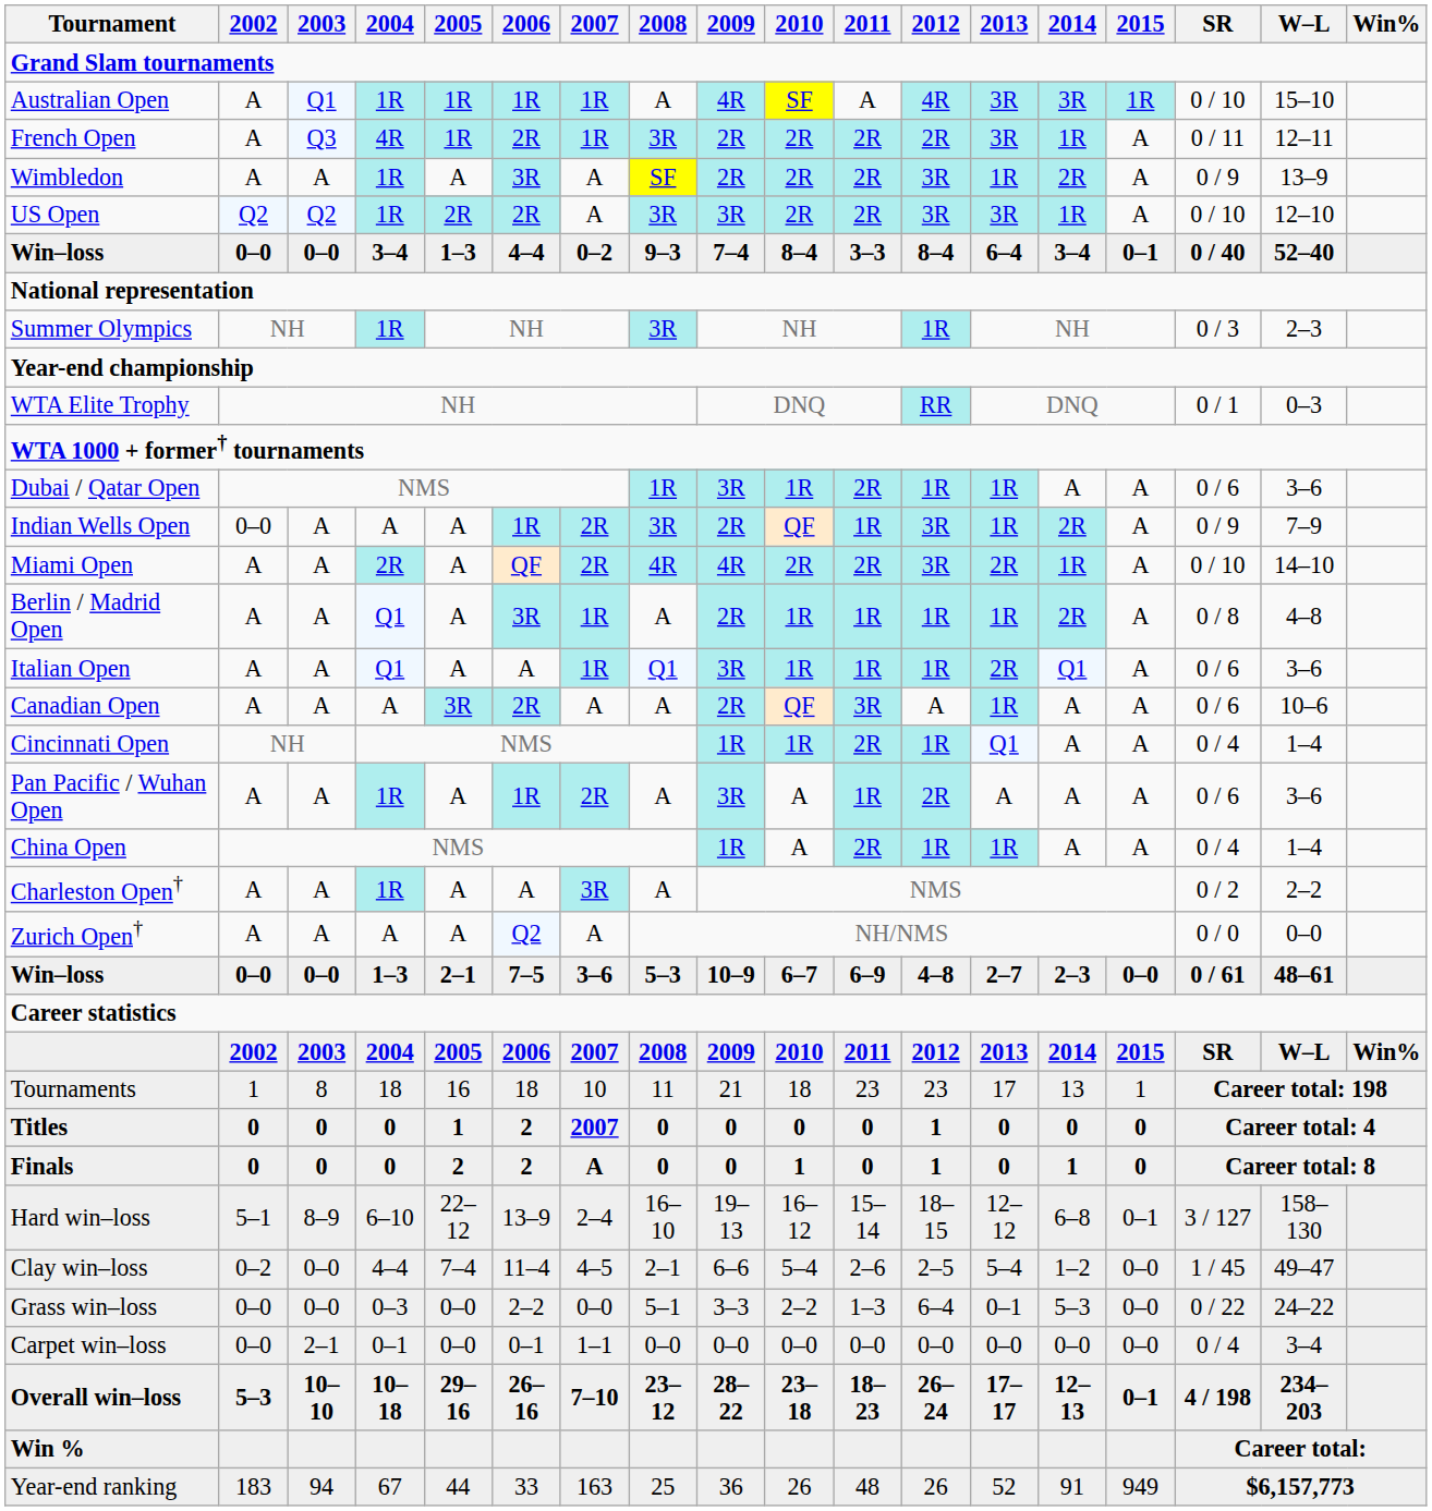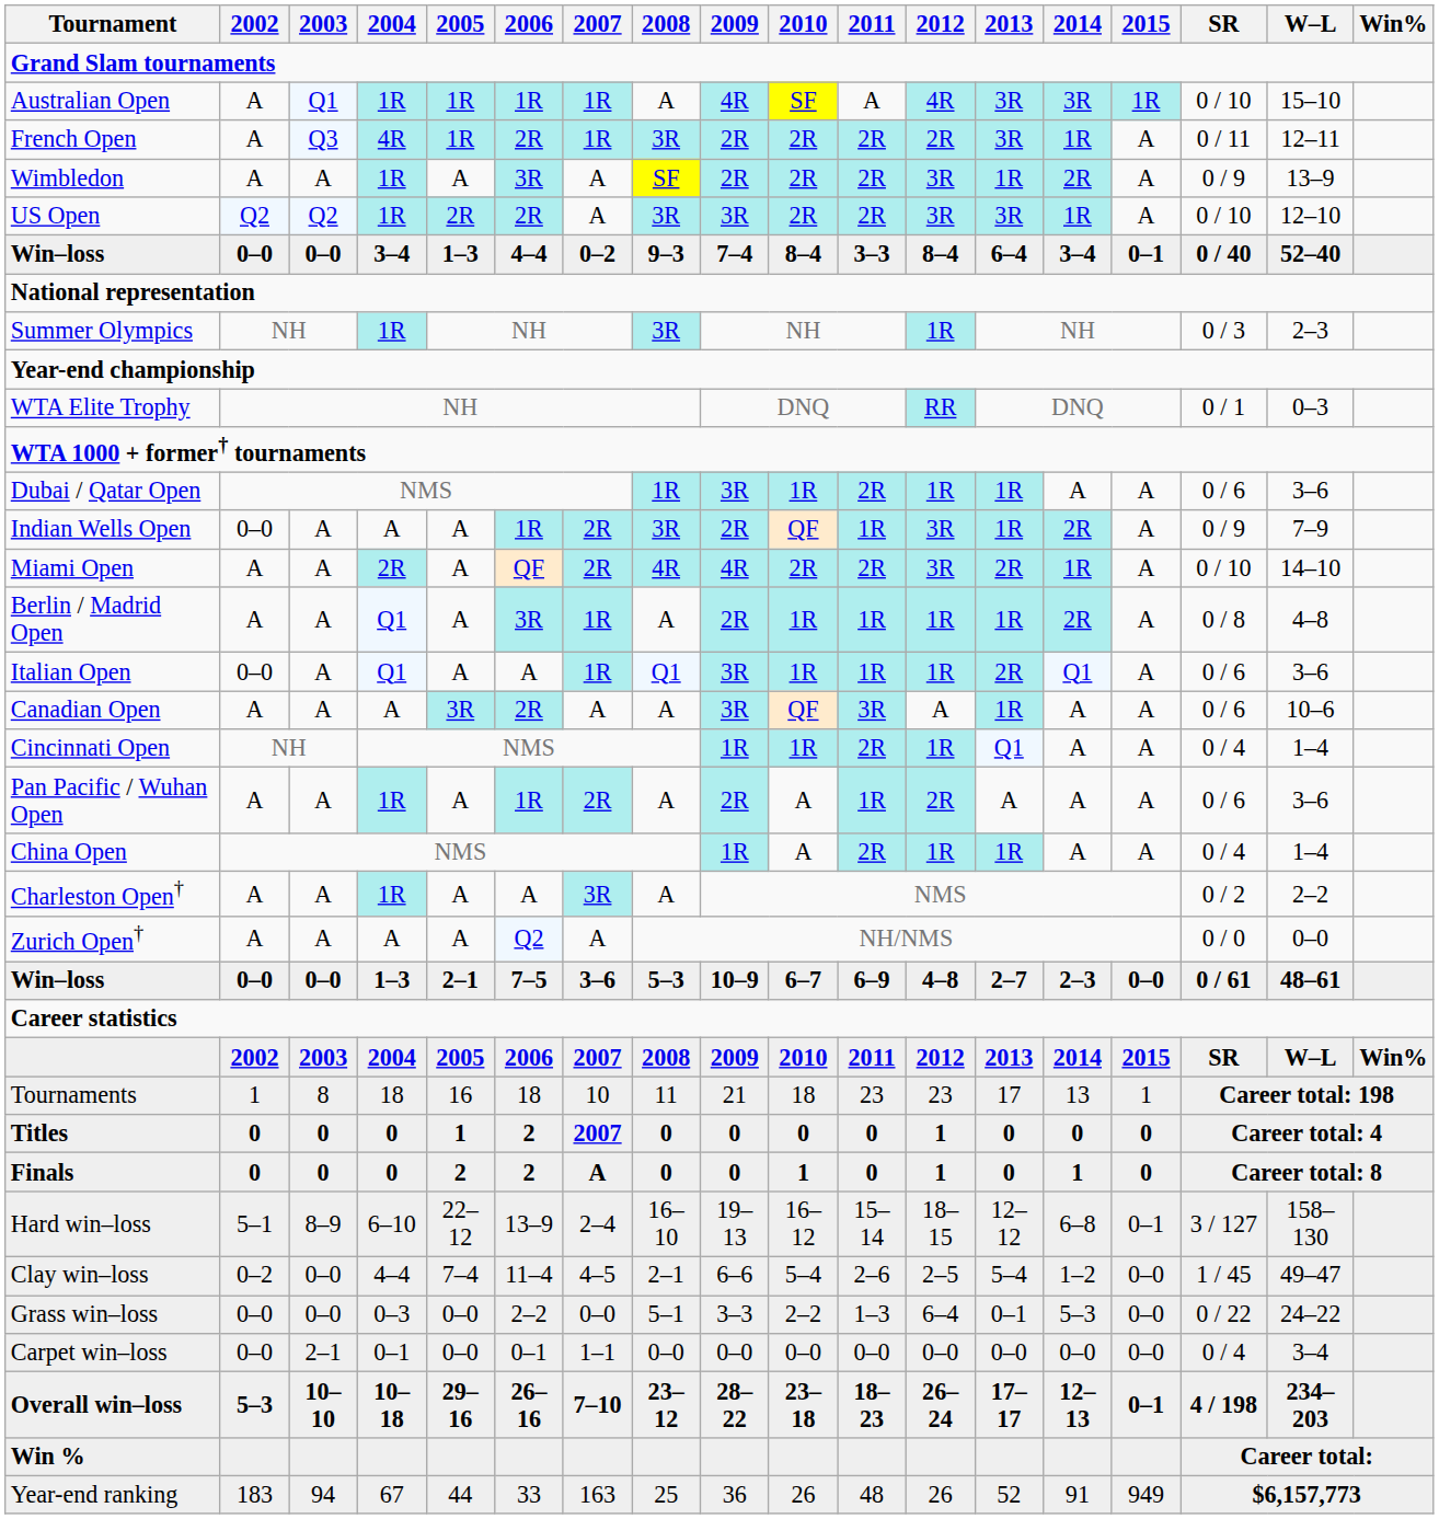 <table class="wikitable nowrap" style="text-align:center;">
 <tr>
 <th width="135">Tournament</th>
 <th width="38"><a href='#'>2002</a></th>
 <th width="38"><a href='#'>2003</a></th>
 <th width="38"><a href='#'>2004</a></th>
 <th width="38"><a href='#'>2005</a></th>
 <th width="38"><a href='#'>2006</a></th>
 <th width="38"><a href='#'>2007</a></th>
 <th width="38"><a href='#'>2008</a></th>
 <th width="38"><a href='#'>2009</a></th>
 <th width="38"><a href='#'>2010</a></th>
 <th width="38"><a href='#'>2011</a></th>
 <th width="38"><a href='#'>2012</a></th>
 <th width="38"><a href='#'>2013</a></th>
 <th width="38"><a href='#'>2014</a></th>
 <th width="38"><a href='#'>2015</a></th>
 <th width="50">SR</th>
 <th width="50">W–L</th>
 <th>Win%</th>
 </tr>
 <tr>
 <td colspan="18" style="text-align:left;"><strong><a href='#'>Grand Slam tournaments</a></strong></td>
 </tr>
 <tr>
 <td align="left"><a href='#'>Australian Open</a></td>
 <td>A</td>
 <td style="background:#f0f8ff;"><a href='#'>Q1</a></td>
 <td style="background:#afeeee;"><a href='#'>1R</a></td>
 <td style="background:#afeeee;"><a href='#'>1R</a></td>
 <td style="background:#afeeee;"><a href='#'>1R</a></td>
 <td style="background:#afeeee;"><a href='#'>1R</a></td>
 <td>A</td>
 <td style="background:#afeeee;"><a href='#'>4R</a></td>
 <td style="background:yellow;"><a href='#'>SF</a></td>
 <td>A</td>
 <td style="background:#afeeee;"><a href='#'>4R</a></td>
 <td style="background:#afeeee;"><a href='#'>3R</a></td>
 <td style="background:#afeeee;"><a href='#'>3R</a></td>
 <td style="background:#afeeee;"><a href='#'>1R</a></td>
 <td>0 / 10</td>
 <td>15–10</td>
 <td></td>
 </tr>
 <tr>
 <td align="left"><a href='#'>French Open</a></td>
 <td>A</td>
 <td style="background:#f0f8ff;"><a href='#'>Q3</a></td>
 <td style="background:#afeeee;"><a href='#'>4R</a></td>
 <td style="background:#afeeee;"><a href='#'>1R</a></td>
 <td style="background:#afeeee;"><a href='#'>2R</a></td>
 <td style="background:#afeeee;"><a href='#'>1R</a></td>
 <td style="background:#afeeee;"><a href='#'>3R</a></td>
 <td style="background:#afeeee;"><a href='#'>2R</a></td>
 <td style="background:#afeeee;"><a href='#'>2R</a></td>
 <td style="background:#afeeee;"><a href='#'>2R</a></td>
 <td style="background:#afeeee;"><a href='#'>2R</a></td>
 <td style="background:#afeeee;"><a href='#'>3R</a></td>
 <td style="background:#afeeee;"><a href='#'>1R</a></td>
 <td>A</td>
 <td>0 / 11</td>
 <td>12–11</td>
 <td></td>
 </tr>
 <tr>
 <td align="left"><a href='#'>Wimbledon</a></td>
 <td>A</td>
 <td>A</td>
 <td style="background:#afeeee;"><a href='#'>1R</a></td>
 <td>A</td>
 <td style="background:#afeeee;"><a href='#'>3R</a></td>
 <td>A</td>
 <td style="background:yellow;"><a href='#'>SF</a></td>
 <td style="background:#afeeee;"><a href='#'>2R</a></td>
 <td style="background:#afeeee;"><a href='#'>2R</a></td>
 <td style="background:#afeeee;"><a href='#'>2R</a></td>
 <td style="background:#afeeee;"><a href='#'>3R</a></td>
 <td style="background:#afeeee;"><a href='#'>1R</a></td>
 <td style="background:#afeeee;"><a href='#'>2R</a></td>
 <td>A</td>
 <td>0 / 9</td>
 <td>13–9</td>
 <td></td>
 </tr>
 <tr>
 <td align="left"><a href='#'>US Open</a></td>
 <td style="background:#f0f8ff;"><a href='#'>Q2</a></td>
 <td style="background:#f0f8ff;"><a href='#'>Q2</a></td>
 <td style="background:#afeeee;"><a href='#'>1R</a></td>
 <td style="background:#afeeee;"><a href='#'>2R</a></td>
 <td style="background:#afeeee;"><a href='#'>2R</a></td>
 <td>A</td>
 <td style="background:#afeeee;"><a href='#'>3R</a></td>
 <td style="background:#afeeee;"><a href='#'>3R</a></td>
 <td style="background:#afeeee;"><a href='#'>2R</a></td>
 <td style="background:#afeeee;"><a href='#'>2R</a></td>
 <td style="background:#afeeee;"><a href='#'>3R</a></td>
 <td style="background:#afeeee;"><a href='#'>3R</a></td>
 <td style="background:#afeeee;"><a href='#'>1R</a></td>
 <td>A</td>
 <td>0 / 10</td>
 <td>12–10</td>
 <td></td>
 </tr>
 <tr style="background:#efefef;font-weight:bold">
 <td style="text-align:left">Win–loss</td>
 <td>0–0</td>
 <td>0–0</td>
 <td>3–4</td>
 <td>1–3</td>
 <td>4–4</td>
 <td>0–2</td>
 <td>9–3</td>
 <td>7–4</td>
 <td>8–4</td>
 <td>3–3</td>
 <td>8–4</td>
 <td>6–4</td>
 <td>3–4</td>
 <td>0–1</td>
 <td>0 / 40</td>
 <td>52–40</td>
 <td></td>
 </tr>
 <tr>
 <td colspan="18" style="text-align:left;"><strong>National representation</strong></td>
 </tr>
 <tr>
 <td align="left"><a href='#'>Summer Olympics</a></td>
 <td colspan="2" style="color:#767676">NH</td>
 <td style="background:#afeeee;"><a href='#'>1R</a></td>
 <td colspan="3" style="color:#767676">NH</td>
 <td style="background:#afeeee;"><a href='#'>3R</a></td>
 <td colspan="3" style="color:#767676">NH</td>
 <td style="background:#afeeee;"><a href='#'>1R</a></td>
 <td colspan="3" style="color:#767676">NH</td>
 <td>0 / 3</td>
 <td>2–3</td>
 <td></td>
 </tr>
 <tr>
 <td colspan="18" style="text-align:left;"><strong>Year-end championship</strong></td>
 </tr>
 <tr>
 <td align="left"><a href='#'>WTA Elite Trophy</a></td>
 <td colspan="7" style="color:#767676">NH</td>
 <td colspan="3" style="color:#767676">DNQ</td>
 <td style="background:#afeeee;"><a href='#'>RR</a></td>
 <td colspan="3" style="color:#767676">DNQ</td>
 <td>0 / 1</td>
 <td>0–3</td>
 <td></td>
 </tr>
 <tr>
 <td colspan="18" style="text-align:left;"><strong><a href='#'>WTA 1000</a> + former<sup>†</sup> tournaments</strong></td>
 </tr>
 <tr>
 <td align="left"><a href='#'>Dubai</a> / <a href='#'>Qatar Open</a></td>
 <td colspan="6" style="color:#767676">NMS</td>
 <td style="background:#afeeee;"><a href='#'>1R</a></td>
 <td style="background:#afeeee;"><a href='#'>3R</a></td>
 <td style="background:#afeeee;"><a href='#'>1R</a></td>
 <td style="background:#afeeee;"><a href='#'>2R</a></td>
 <td style="background:#afeeee;"><a href='#'>1R</a></td>
 <td style="background:#afeeee;"><a href='#'>1R</a></td>
 <td>A</td>
 <td>A</td>
 <td>0 / 6</td>
 <td>3–6</td>
 <td></td>
 </tr>
 <tr>
 <td align="left"><a href='#'>Indian Wells Open</a></td>
 <td>0–0</td>
 <td>A</td>
 <td>A</td>
 <td>A</td>
 <td style="background:#afeeee;"><a href='#'>1R</a></td>
 <td style="background:#afeeee;"><a href='#'>2R</a></td>
 <td style="background:#afeeee;"><a href='#'>3R</a></td>
 <td style="background:#afeeee;"><a href='#'>2R</a></td>
 <td style="background:#ffebcd;"><a href='#'>QF</a></td>
 <td style="background:#afeeee;"><a href='#'>1R</a></td>
 <td style="background:#afeeee;"><a href='#'>3R</a></td>
 <td style="background:#afeeee;"><a href='#'>1R</a></td>
 <td style="background:#afeeee;"><a href='#'>2R</a></td>
 <td>A</td>
 <td>0 / 9</td>
 <td>7–9</td>
 <td></td>
 </tr>
 <tr>
 <td align="left"><a href='#'>Miami Open</a></td>
 <td>A</td>
 <td>A</td>
 <td style="background:#afeeee;"><a href='#'>2R</a></td>
 <td>A</td>
 <td style="background:#ffebcd;"><a href='#'>QF</a></td>
 <td style="background:#afeeee;"><a href='#'>2R</a></td>
 <td style="background:#afeeee;"><a href='#'>4R</a></td>
 <td style="background:#afeeee;"><a href='#'>4R</a></td>
 <td style="background:#afeeee;"><a href='#'>2R</a></td>
 <td style="background:#afeeee;"><a href='#'>2R</a></td>
 <td style="background:#afeeee;"><a href='#'>3R</a></td>
 <td style="background:#afeeee;"><a href='#'>2R</a></td>
 <td style="background:#afeeee;"><a href='#'>1R</a></td>
 <td>A</td>
 <td>0 / 10</td>
 <td>14–10</td>
 <td></td>
 </tr>
 <tr>
 <td align="left"><a href='#'>Berlin</a> / <a href='#'>Madrid Open</a></td>
 <td>A</td>
 <td>A</td>
 <td style="background:#f0f8ff;"><a href='#'>Q1</a></td>
 <td>A</td>
 <td style="background:#afeeee;"><a href='#'>3R</a></td>
 <td style="background:#afeeee;"><a href='#'>1R</a></td>
 <td>A</td>
 <td style="background:#afeeee;"><a href='#'>2R</a></td>
 <td style="background:#afeeee;"><a href='#'>1R</a></td>
 <td style="background:#afeeee;"><a href='#'>1R</a></td>
 <td style="background:#afeeee;"><a href='#'>1R</a></td>
 <td style="background:#afeeee;"><a href='#'>1R</a></td>
 <td style="background:#afeeee;"><a href='#'>2R</a></td>
 <td>A</td>
 <td>0 / 8</td>
 <td>4–8</td>
 <td></td>
 </tr>
 <tr>
 <td align="left"><a href='#'>Italian Open</a></td>
-<td>A</td>
+<td>0–0</td>
 <td>A</td>
 <td style="background:#f0f8ff;"><a href='#'>Q1</a></td>
 <td>A</td>
 <td>A</td>
 <td style="background:#afeeee;"><a href='#'>1R</a></td>
 <td style="background:#f0f8ff;"><a href='#'>Q1</a></td>
 <td style="background:#afeeee;"><a href='#'>3R</a></td>
 <td style="background:#afeeee;"><a href='#'>1R</a></td>
 <td style="background:#afeeee;"><a href='#'>1R</a></td>
 <td style="background:#afeeee;"><a href='#'>1R</a></td>
 <td style="background:#afeeee;"><a href='#'>2R</a></td>
 <td style="background:#f0f8ff;"><a href='#'>Q1</a></td>
 <td>A</td>
 <td>0 / 6</td>
 <td>3–6</td>
 <td></td>
 </tr>
 <tr>
 <td align="left"><a href='#'>Canadian Open</a></td>
 <td>A</td>
 <td>A</td>
 <td>A</td>
 <td style="background:#afeeee;"><a href='#'>3R</a></td>
 <td style="background:#afeeee;"><a href='#'>2R</a></td>
 <td>A</td>
 <td>A</td>
-<td style="background:#afeeee;"><a href='#'>2R</a></td>
+<td style="background:#afeeee;"><a href='#'>3R</a></td>
 <td style="background:#ffebcd;"><a href='#'>QF</a></td>
 <td style="background:#afeeee;"><a href='#'>3R</a></td>
 <td>A</td>
 <td style="background:#afeeee;"><a href='#'>1R</a></td>
 <td>A</td>
 <td>A</td>
 <td>0 / 6</td>
 <td>10–6</td>
 <td></td>
 </tr>
 <tr>
 <td align="left"><a href='#'>Cincinnati Open</a></td>
 <td colspan="2" style="color:#767676">NH</td>
 <td colspan="5" style="color:#767676">NMS</td>
 <td style="background:#afeeee;"><a href='#'>1R</a></td>
 <td style="background:#afeeee;"><a href='#'>1R</a></td>
 <td style="background:#afeeee;"><a href='#'>2R</a></td>
 <td style="background:#afeeee;"><a href='#'>1R</a></td>
 <td style="background:#f0f8ff;"><a href='#'>Q1</a></td>
 <td>A</td>
 <td>A</td>
 <td>0 / 4</td>
 <td>1–4</td>
 <td></td>
 </tr>
 <tr>
 <td align="left"><a href='#'>Pan Pacific</a> / <a href='#'>Wuhan Open</a></td>
 <td>A</td>
 <td>A</td>
 <td style="background:#afeeee;"><a href='#'>1R</a></td>
 <td>A</td>
 <td style="background:#afeeee;"><a href='#'>1R</a></td>
 <td style="background:#afeeee;"><a href='#'>2R</a></td>
 <td>A</td>
-<td style="background:#afeeee;"><a href='#'>3R</a></td>
+<td style="background:#afeeee;"><a href='#'>2R</a></td>
 <td>A</td>
 <td style="background:#afeeee;"><a href='#'>1R</a></td>
 <td style="background:#afeeee;"><a href='#'>2R</a></td>
 <td>A</td>
 <td>A</td>
 <td>A</td>
 <td>0 / 6</td>
 <td>3–6</td>
 <td></td>
 </tr>
 <tr>
 <td align="left"><a href='#'>China Open</a></td>
 <td colspan="7" style="color:#767676">NMS</td>
 <td style="background:#afeeee;"><a href='#'>1R</a></td>
 <td>A</td>
 <td style="background:#afeeee;"><a href='#'>2R</a></td>
 <td style="background:#afeeee;"><a href='#'>1R</a></td>
 <td style="background:#afeeee;"><a href='#'>1R</a></td>
 <td>A</td>
 <td>A</td>
 <td>0 / 4</td>
 <td>1–4</td>
 <td></td>
 </tr>
 <tr>
 <td align=left><a href='#'>Charleston Open</a><sup>†</sup></td>
 <td>A</td>
 <td>A</td>
 <td style="background:#afeeee;"><a href='#'>1R</a></td>
 <td>A</td>
 <td>A</td>
 <td style="background:#afeeee;"><a href='#'>3R</a></td>
 <td>A</td>
 <td colspan="7" style="color:#767676">NMS</td>
 <td>0 / 2</td>
 <td>2–2</td>
 <td></td>
 </tr>
 <tr>
 <td align=left><a href='#'>Zurich Open</a><sup>†</sup></td>
 <td>A</td>
 <td>A</td>
 <td>A</td>
 <td>A</td>
 <td style="background:#f0f8ff;"><a href='#'>Q2</a></td>
 <td>A</td>
 <td colspan="8" style="color:#767676">NH/NMS</td>
 <td>0 / 0</td>
 <td>0–0</td>
 <td></td>
 </tr>
 <tr style="background:#efefef;font-weight:bold">
 <td align=left>Win–loss</td>
 <td>0–0</td>
 <td>0–0</td>
 <td>1–3</td>
 <td>2–1</td>
 <td>7–5</td>
 <td>3–6</td>
 <td>5–3</td>
 <td>10–9</td>
 <td>6–7</td>
 <td>6–9<br></td>
 <td>4–8</td>
 <td>2–7</td>
 <td>2–3</td>
 <td>0–0</td>
 <td>0 / 61</td>
 <td>48–61</td>
 <td></td>
 </tr>
 <tr>
 <td colspan="18" style="text-align:left;"><strong>Career statistics</strong></td>
 </tr>
 <tr style="background:#efefef;font-weight:bold">
 <td></td>
 <td><a href='#'>2002</a></td>
 <td><a href='#'>2003</a></td>
 <td><a href='#'>2004</a></td>
 <td><a href='#'>2005</a></td>
 <td><a href='#'>2006</a></td>
 <td><a href='#'>2007</a></td>
 <td><a href='#'>2008</a></td>
 <td><a href='#'>2009</a></td>
 <td><a href='#'>2010</a></td>
 <td><a href='#'>2011</a></td>
 <td><a href='#'>2012</a></td>
 <td><a href='#'>2013</a></td>
 <td><a href='#'>2014</a></td>
 <td><a href='#'>2015</a></td>
 <td>SR</td>
 <td>W–L</td>
 <td>Win%</td>
 </tr>
 <tr bgcolor=efefef>
 <td align=left>Tournaments</td>
 <td>1</td>
 <td>8</td>
 <td>18</td>
 <td>16</td>
 <td>18</td>
 <td>10</td>
 <td>11</td>
 <td>21</td>
 <td>18</td>
 <td>23</td>
 <td>23</td>
 <td>17</td>
 <td>13</td>
 <td>1</td>
 <td colspan="3"><strong>Career total: 198</strong></td>
 </tr>
 <tr style="background:#efefef;font-weight:bold">
 <td style="text-align:left">Titles</td>
 <td>0</td>
 <td>0</td>
 <td>0</td>
 <td>1</td>
 <td>2</td>
 <td><a href='#'>2007</a></td>
 <td>0</td>
 <td>0</td>
 <td>0</td>
 <td>0</td>
 <td>1</td>
 <td>0</td>
 <td>0</td>
 <td>0</td>
 <td colspan="3">Career total: 4</td>
 </tr>
 <tr style="background:#efefef;font-weight:bold">
 <td style="text-align:left">Finals</td>
 <td>0</td>
 <td>0</td>
 <td>0</td>
 <td>2</td>
 <td>2</td>
 <td>A</td>
 <td>0</td>
 <td>0</td>
 <td>1</td>
 <td>0</td>
 <td>1</td>
 <td>0</td>
 <td>1</td>
 <td>0</td>
 <td colspan="3">Career total: 8</td>
 </tr>
 <tr bgcolor=efefef>
 <td align=left>Hard win–loss</td>
 <td>5–1</td>
 <td>8–9</td>
 <td>6–10</td>
 <td>22–12</td>
 <td>13–9</td>
 <td>2–4</td>
 <td>16–10</td>
 <td>19–13</td>
 <td>16–12</td>
 <td>15–14</td>
 <td>18–15</td>
 <td>12–12</td>
 <td>6–8</td>
 <td>0–1</td>
 <td>3 / 127</td>
 <td>158–130</td>
 <td></td>
 </tr>
 <tr bgcolor=efefef>
 <td align=left>Clay win–loss</td>
 <td>0–2</td>
 <td>0–0</td>
 <td>4–4</td>
 <td>7–4</td>
 <td>11–4</td>
 <td>4–5</td>
 <td>2–1</td>
 <td>6–6</td>
 <td>5–4</td>
 <td>2–6</td>
 <td>2–5</td>
 <td>5–4</td>
 <td>1–2</td>
 <td>0–0</td>
 <td>1 / 45</td>
 <td>49–47</td>
 <td></td>
 </tr>
 <tr bgcolor=efefef>
 <td align=left>Grass win–loss</td>
 <td>0–0</td>
 <td>0–0</td>
 <td>0–3</td>
 <td>0–0</td>
 <td>2–2</td>
 <td>0–0</td>
 <td>5–1</td>
 <td>3–3</td>
 <td>2–2</td>
 <td>1–3</td>
 <td>6–4</td>
 <td>0–1</td>
 <td>5–3</td>
 <td>0–0</td>
 <td>0 / 22</td>
 <td>24–22</td>
 <td></td>
 </tr>
 <tr bgcolor=efefef>
 <td align=left>Carpet win–loss</td>
 <td>0–0</td>
 <td>2–1</td>
 <td>0–1</td>
 <td>0–0</td>
 <td>0–1</td>
 <td>1–1</td>
 <td>0–0</td>
 <td>0–0</td>
 <td>0–0</td>
 <td>0–0</td>
 <td>0–0</td>
 <td>0–0</td>
 <td>0–0</td>
 <td>0–0</td>
 <td>0 / 4</td>
 <td>3–4</td>
 <td></td>
 </tr>
 <tr style="background:#efefef;font-weight:bold">
 <td style="text-align:left">Overall win–loss</td>
 <td>5–3</td>
 <td>10–10</td>
 <td>10–18</td>
 <td>29–16</td>
 <td>26–16</td>
 <td>7–10</td>
 <td>23–12</td>
 <td>28–22</td>
 <td>23–18</td>
 <td>18–23</td>
 <td>26–24</td>
 <td>17–17</td>
 <td>12–13</td>
 <td>0–1</td>
 <td>4 / 198</td>
 <td>234–203</td>
 <td></td>
 </tr>
 <tr style="background:#efefef;font-weight:bold">
 <td align=left>Win %</td>
 <td></td>
 <td></td>
 <td></td>
 <td></td>
 <td></td>
 <td></td>
 <td></td>
 <td></td>
 <td></td>
 <td></td>
 <td></td>
 <td></td>
 <td></td>
 <td></td>
 <td colspan="3">Career total: </td>
 </tr>
 <tr bgcolor="efefef">
 <td align="left">Year-end ranking</td>
 <td>183</td>
 <td>94</td>
 <td>67</td>
 <td>44</td>
 <td>33</td>
 <td>163</td>
 <td>25</td>
 <td>36</td>
 <td>26</td>
 <td>48</td>
 <td>26</td>
 <td>52</td>
 <td>91</td>
 <td>949</td>
 <td colspan="3"><strong>$6,157,773</strong></td>
 </tr>
 </table>
